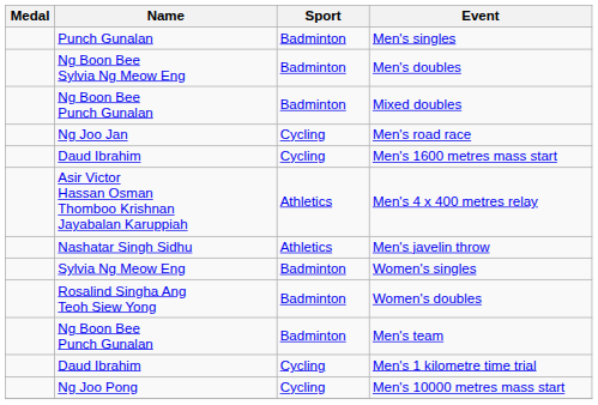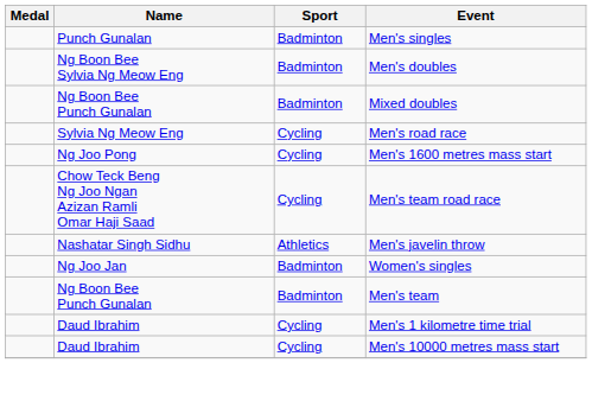 <table class="wikitable sortable" style="font-size:100%">
 <tr>
 <th width="50">Medal</th>
 <th width="250">Name</th>
 <th width="100">Sport</th>
 <th width="250">Event</th>
 </tr>
 <tr>
 <td></td>
 <td><a href='#'>Punch Gunalan</a></td>
 <td><a href='#'>Badminton</a></td>
 <td><a href='#'>Men's singles</a></td>
 </tr>
 <tr>
 <td></td>
 <td><a href='#'>Ng Boon Bee</a><br><a href='#'>Sylvia Ng Meow Eng</a></td>
 <td><a href='#'>Badminton</a></td>
 <td><a href='#'>Men's doubles</a></td>
 </tr>
 <tr>
 <td></td>
 <td><a href='#'>Ng Boon Bee</a><br><a href='#'>Punch Gunalan</a></td>
 <td><a href='#'>Badminton</a></td>
 <td><a href='#'>Mixed doubles</a></td>
 </tr>
 <tr>
 <td></td>
-<td><a href='#'>Ng Joo Jan</a></td>
+<td><a href='#'>Sylvia Ng Meow Eng</a></td>
 <td><a href='#'>Cycling</a></td>
 <td><a href='#'>Men's road race</a></td>
 </tr>
 <tr>
 <td></td>
-<td><a href='#'>Daud Ibrahim</a></td>
+<td><a href='#'>Ng Joo Pong</a></td>
 <td><a href='#'>Cycling</a></td>
 <td><a href='#'>Men's 1600 metres mass start</a></td>
 </tr>
 <tr>
 <td></td>
-<td><a href='#'>Asir Victor</a><br><a href='#'>Hassan Osman</a><br><a href='#'>Thomboo Krishnan</a><br><a href='#'>Jayabalan Karuppiah</a></td>
-<td><a href='#'>Athletics</a></td>
-<td><a href='#'>Men's 4 x 400 metres relay</a></td>
+<td><a href='#'>Chow Teck Beng</a><br><a href='#'>Ng Joo Ngan</a><br><a href='#'>Azizan Ramli</a><br><a href='#'>Omar Haji Saad</a></td>
+<td><a href='#'>Cycling</a></td>
+<td><a href='#'>Men's team road race</a></td>
 </tr>
 <tr>
 <td></td>
 <td><a href='#'>Nashatar Singh Sidhu</a></td>
 <td><a href='#'>Athletics</a></td>
 <td><a href='#'>Men's javelin throw</a></td>
 </tr>
 <tr>
 <td></td>
-<td><a href='#'>Sylvia Ng Meow Eng</a></td>
+<td><a href='#'>Ng Joo Jan</a></td>
 <td><a href='#'>Badminton</a></td>
 <td><a href='#'>Women's singles</a></td>
-</tr>
-<tr>
-<td></td>
-<td><a href='#'>Rosalind Singha Ang</a><br><a href='#'>Teoh Siew Yong</a></td>
-<td><a href='#'>Badminton</a></td>
-<td><a href='#'>Women's doubles</a></td>
 </tr>
 <tr>
 <td></td>
 <td><a href='#'>Ng Boon Bee</a><br><a href='#'>Punch Gunalan</a></td>
 <td><a href='#'>Badminton</a></td>
 <td><a href='#'>Men's team</a></td>
 </tr>
 <tr>
 <td></td>
 <td><a href='#'>Daud Ibrahim</a></td>
 <td><a href='#'>Cycling</a></td>
 <td><a href='#'>Men's 1 kilometre time trial</a></td>
 </tr>
 <tr>
 <td></td>
-<td><a href='#'>Ng Joo Pong</a></td>
+<td><a href='#'>Daud Ibrahim</a></td>
 <td><a href='#'>Cycling</a></td>
 <td><a href='#'>Men's 10000 metres mass start</a></td>
 </tr>
 <tr>
 </tr>
 </table>
